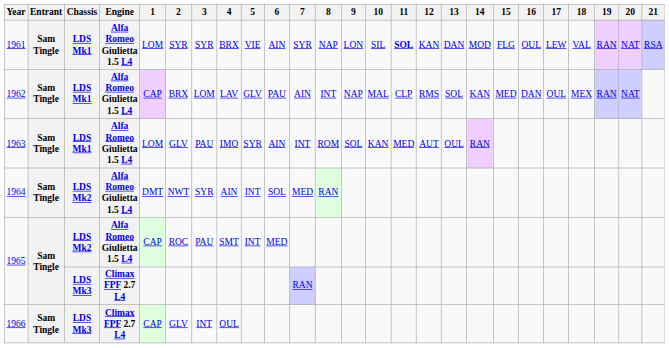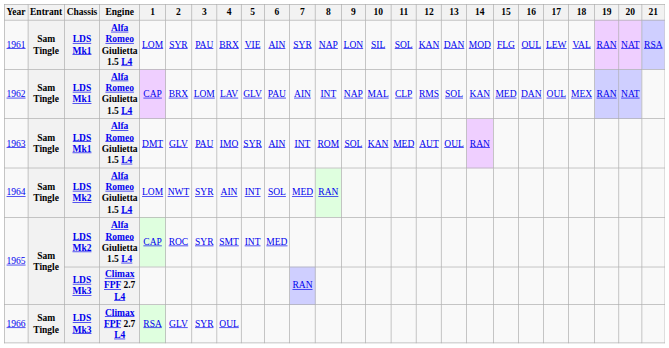 <table class="wikitable" style="text-align:center; font-size:90%">
 <tr>
 <th>Year</th>
 <th>Entrant</th>
 <th>Chassis</th>
 <th>Engine</th>
 <th>1</th>
 <th>2</th>
 <th>3</th>
 <th>4</th>
 <th>5</th>
 <th>6</th>
 <th>7</th>
 <th>8</th>
 <th>9</th>
 <th>10</th>
 <th>11</th>
 <th>12</th>
 <th>13</th>
 <th>14</th>
 <th>15</th>
 <th>16</th>
 <th>17</th>
 <th>18</th>
 <th>19</th>
 <th>20</th>
 <th>21</th>
 </tr>
 <tr>
 <td><a href='#'>1961</a></td>
 <th>Sam Tingle</th>
 <th><a href='#'>LDS</a> <a href='#'>Mk1</a></th>
 <th><a href='#'>Alfa Romeo</a> Giulietta 1.5 <a href='#'>L4</a></th>
 <td><a href='#'>LOM</a></td>
 <td><a href='#'>SYR</a></td>
-<td><a href='#'>SYR</a></td>
+<td><a href='#'>PAU</a></td>
 <td><a href='#'>BRX</a></td>
 <td><a href='#'>VIE</a></td>
 <td><a href='#'>AIN</a></td>
 <td><a href='#'>SYR</a></td>
 <td><a href='#'>NAP</a></td>
 <td><a href='#'>LON</a></td>
 <td><a href='#'>SIL</a></td>
-<td><strong><a href='#'>SOL</a></strong></td>
+<td><a href='#'>SOL</a></td>
 <td><a href='#'>KAN</a></td>
 <td><a href='#'>DAN</a></td>
 <td><a href='#'>MOD</a></td>
 <td><a href='#'>FLG</a></td>
 <td><a href='#'>OUL</a></td>
 <td><a href='#'>LEW</a></td>
 <td><a href='#'>VAL</a></td>
 <td style="background:#EFCFFF;"><a href='#'>RAN</a><br></td>
 <td style="background:#EFCFFF;"><a href='#'>NAT</a><br></td>
 <td style="background:#CFCFFF;"><a href='#'>RSA</a><br></td>
 </tr>
 <tr>
 <td><a href='#'>1962</a></td>
 <th>Sam Tingle</th>
 <th><a href='#'>LDS</a> <a href='#'>Mk1</a></th>
 <th><a href='#'>Alfa Romeo</a> Giulietta 1.5 <a href='#'>L4</a></th>
 <td style="background:#EFCFFF;"><a href='#'>CAP</a><br></td>
 <td><a href='#'>BRX</a></td>
 <td><a href='#'>LOM</a></td>
 <td><a href='#'>LAV</a></td>
 <td><a href='#'>GLV</a></td>
 <td><a href='#'>PAU</a></td>
 <td><a href='#'>AIN</a></td>
 <td><a href='#'>INT</a></td>
 <td><a href='#'>NAP</a></td>
 <td><a href='#'>MAL</a></td>
 <td><a href='#'>CLP</a></td>
 <td><a href='#'>RMS</a></td>
 <td><a href='#'>SOL</a></td>
 <td><a href='#'>KAN</a></td>
 <td><a href='#'>MED</a></td>
 <td><a href='#'>DAN</a></td>
 <td><a href='#'>OUL</a></td>
 <td><a href='#'>MEX</a></td>
 <td style="background:#CFCFFF;"><a href='#'>RAN</a><br></td>
 <td style="background:#CFCFFF;"><a href='#'>NAT</a><br></td>
 <td></td>
 </tr>
 <tr>
 <td><a href='#'>1963</a></td>
 <th>Sam Tingle</th>
 <th><a href='#'>LDS</a> <a href='#'>Mk1</a></th>
 <th><a href='#'>Alfa Romeo</a> Giulietta 1.5 <a href='#'>L4</a></th>
-<td><a href='#'>LOM</a></td>
+<td><a href='#'>DMT</a></td>
 <td><a href='#'>GLV</a></td>
 <td><a href='#'>PAU</a></td>
 <td><a href='#'>IMO</a></td>
 <td><a href='#'>SYR</a></td>
 <td><a href='#'>AIN</a></td>
 <td><a href='#'>INT</a></td>
 <td><a href='#'>ROM</a></td>
 <td><a href='#'>SOL</a></td>
 <td><a href='#'>KAN</a></td>
 <td><a href='#'>MED</a></td>
 <td><a href='#'>AUT</a></td>
 <td><a href='#'>OUL</a></td>
 <td style="background:#EFCFFF;"><a href='#'>RAN</a><br></td>
 <td></td>
 <td></td>
 <td></td>
 <td></td>
 <td></td>
 <td></td>
 <td></td>
 </tr>
 <tr>
 <td><a href='#'>1964</a></td>
 <th>Sam Tingle</th>
 <th><a href='#'>LDS</a> <a href='#'>Mk2</a></th>
 <th><a href='#'>Alfa Romeo</a> Giulietta 1.5 <a href='#'>L4</a></th>
-<td><a href='#'>DMT</a></td>
+<td><a href='#'>LOM</a></td>
 <td><a href='#'>NWT</a></td>
 <td><a href='#'>SYR</a></td>
 <td><a href='#'>AIN</a></td>
 <td><a href='#'>INT</a></td>
 <td><a href='#'>SOL</a></td>
 <td><a href='#'>MED</a></td>
 <td style="background:#DFFFDF;"><a href='#'>RAN</a><br></td>
 <td></td>
 <td></td>
 <td></td>
 <td></td>
 <td></td>
 <td></td>
 <td></td>
 <td></td>
 <td></td>
 <td></td>
 <td></td>
 <td></td>
 <td></td>
 </tr>
 <tr>
 <td rowspan="2"><a href='#'>1965</a></td>
 <th rowspan="2">Sam Tingle</th>
 <th><a href='#'>LDS</a> <a href='#'>Mk2</a></th>
 <th><a href='#'>Alfa Romeo</a> Giulietta 1.5 <a href='#'>L4</a></th>
 <td style="background:#DFFFDF;"><a href='#'>CAP</a><br></td>
 <td><a href='#'>ROC</a></td>
-<td><a href='#'>PAU</a></td>
+<td><a href='#'>SYR</a></td>
 <td><a href='#'>SMT</a></td>
 <td><a href='#'>INT</a></td>
 <td><a href='#'>MED</a></td>
 <td></td>
 <td></td>
 <td></td>
 <td></td>
 <td></td>
 <td></td>
 <td></td>
 <td></td>
 <td></td>
 <td></td>
 <td></td>
 <td></td>
 <td></td>
 <td></td>
 <td></td>
 </tr>
 <tr>
 <th><a href='#'>LDS</a> <a href='#'>Mk3</a></th>
 <th><a href='#'>Climax</a> <a href='#'>FPF</a> 2.7 <a href='#'>L4</a></th>
 <td></td>
 <td></td>
 <td></td>
 <td></td>
 <td></td>
 <td></td>
 <td style="background:#CFCFFF;"><a href='#'>RAN</a><br></td>
 <td></td>
 <td></td>
 <td></td>
 <td></td>
 <td></td>
 <td></td>
 <td></td>
 <td></td>
 <td></td>
 <td></td>
 <td></td>
 <td></td>
 <td></td>
 <td></td>
 </tr>
 <tr>
 <td><a href='#'>1966</a></td>
 <th>Sam Tingle</th>
 <th><a href='#'>LDS</a> <a href='#'>Mk3</a></th>
 <th><a href='#'>Climax</a> <a href='#'>FPF</a> 2.7 <a href='#'>L4</a></th>
-<td style="background:#DFFFDF;"><a href='#'>CAP</a><br></td>
+<td style="background:#DFFFDF;"><a href='#'>RSA</a><br></td>
 <td><a href='#'>GLV</a></td>
-<td><a href='#'>INT</a></td>
+<td><a href='#'>SYR</a></td>
 <td><a href='#'>OUL</a></td>
 <td></td>
 <td></td>
 <td></td>
 <td></td>
 <td></td>
 <td></td>
 <td></td>
 <td></td>
 <td></td>
 <td></td>
 <td></td>
 <td></td>
 <td></td>
 <td></td>
 <td></td>
 <td></td>
 <td></td>
 </tr>
 </table>
